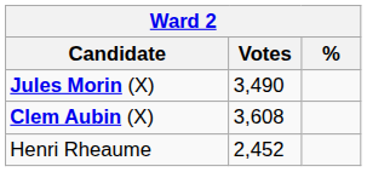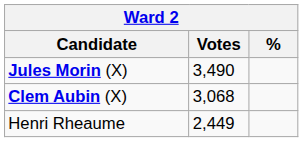 <table class="wikitable">
 <tr>
 <th colspan="3"><a href='#'>Ward 2</a></th>
 </tr>
 <tr>
 <th style="width: 170px">Candidate</th>
 <th style="width: 50px">Votes</th>
 <th style="width: 40px">%</th>
 </tr>
 <tr>
 <td><strong><a href='#'>Jules Morin</a></strong>  (X)</td>
 <td>3,490</td>
 <td></td>
 </tr>
 <tr>
 <td><strong><a href='#'>Clem Aubin</a></strong> (X)</td>
-<td>3,608</td>
+<td>3,068</td>
 <td></td>
 </tr>
 <tr>
 <td>Henri Rheaume</td>
-<td>2,452</td>
+<td>2,449</td>
 <td></td>
 </tr>
 </table>
